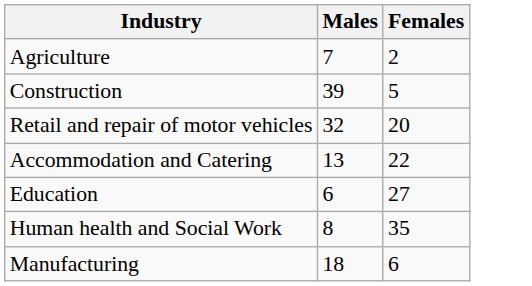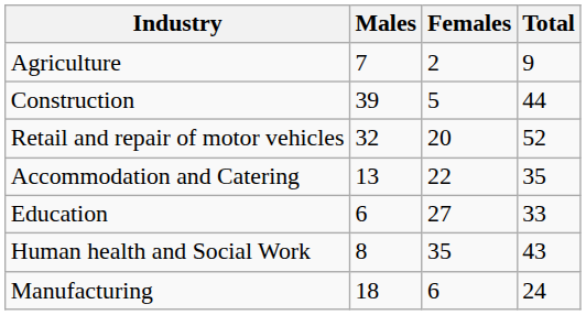 <table class="wikitable">
 <tr>
 <th>Industry</th>
 <th>Males</th>
 <th>Females</th>
+<th>Total</th>
 </tr>
 <tr>
 <td>Agriculture</td>
 <td>7</td>
 <td>2</td>
+<td>9</td>
 </tr>
 <tr>
 <td>Construction</td>
 <td>39</td>
 <td>5</td>
+<td>44</td>
 </tr>
 <tr>
 <td>Retail and repair of motor vehicles</td>
 <td>32</td>
 <td>20</td>
+<td>52</td>
 </tr>
 <tr>
 <td>Accommodation and Catering</td>
 <td>13</td>
 <td>22</td>
+<td>35</td>
 </tr>
 <tr>
 <td>Education</td>
 <td>6</td>
 <td>27</td>
+<td>33</td>
 </tr>
 <tr>
 <td>Human health and Social Work</td>
 <td>8</td>
 <td>35</td>
+<td>43</td>
 </tr>
 <tr>
 <td>Manufacturing</td>
 <td>18</td>
 <td>6</td>
+<td>24</td>
 </tr>
 </table>
